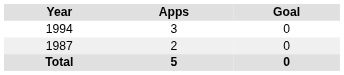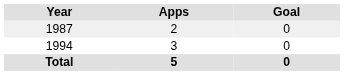 <table border="0" cellpadding="2" cellspacing="0" style="width:50%;">
 <tr style="text-align:center; background:#e0e0e0;">
 <th>Year</th>
 <th>Apps</th>
 <th>Goal</th>
 </tr>
+<tr style="text-align:center; background:#f0f0f0;">
+<td>1987</td>
+<td>2</td>
+<td>0</td>
+</tr>
 <tr style="text-align:center;">
 <td>1994</td>
 <td>3</td>
-<td>0</td>
-</tr>
-<tr style="text-align:center; background:#f0f0f0;">
-<td>1987</td>
-<td>2</td>
 <td>0</td>
 </tr>
 <tr style="text-align:center; background:#e0e0e0;">
 <th colspan="1">Total</th>
 <th style="text-align:center;">5</th>
 <th style="text-align:center;">0</th>
 </tr>
 </table>
